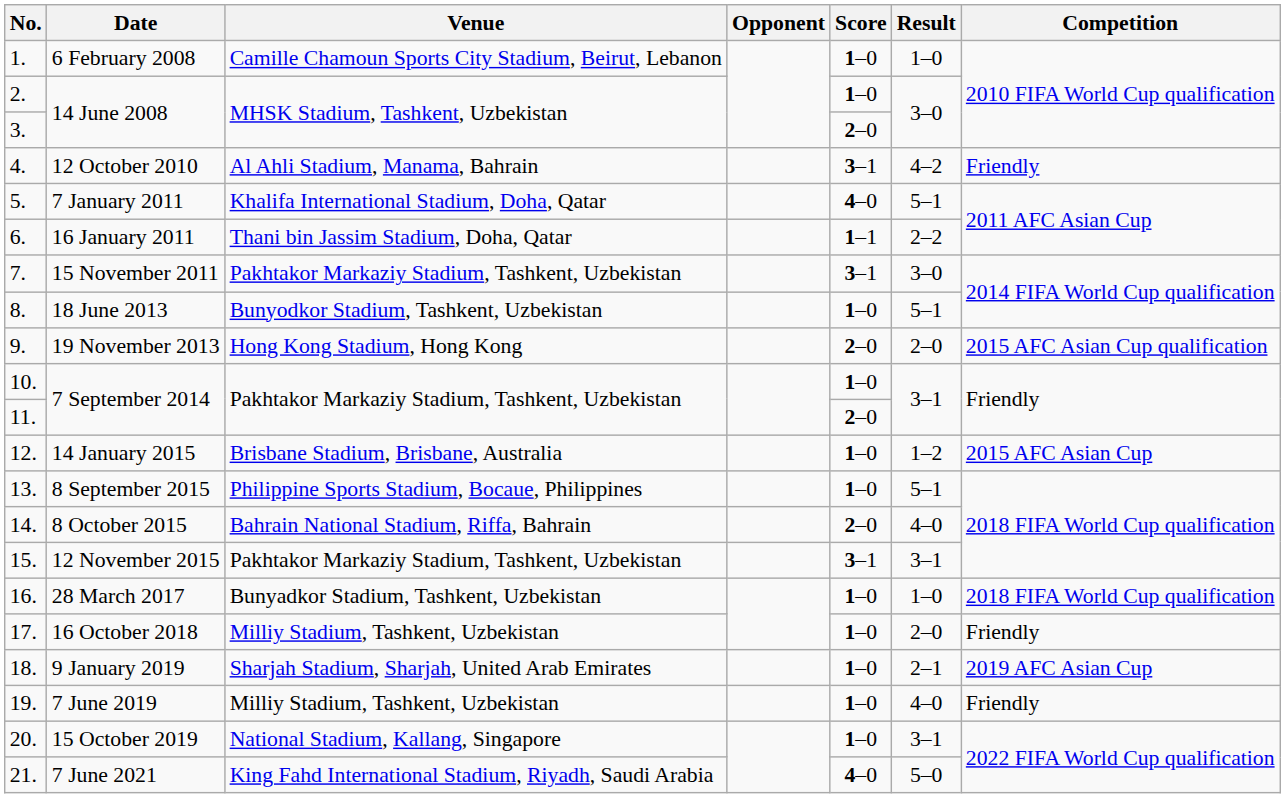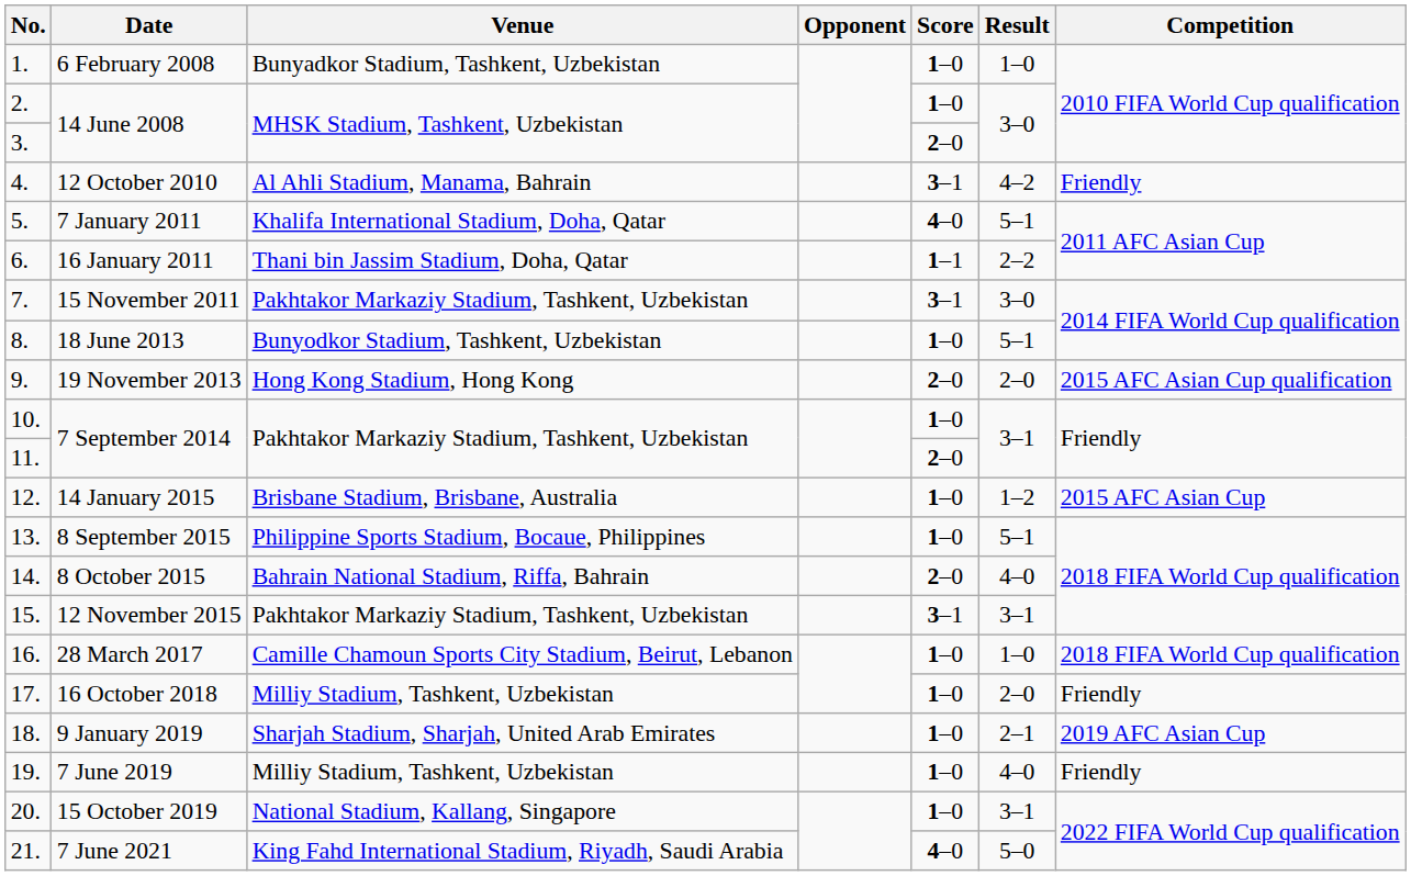 <table class="wikitable" style="font-size:95%;">
 <tr>
 <th>No.</th>
 <th>Date</th>
 <th>Venue</th>
 <th>Opponent</th>
 <th>Score</th>
 <th>Result</th>
 <th>Competition</th>
 </tr>
 <tr>
 <td>1.</td>
 <td>6 February 2008</td>
-<td><a href='#'>Camille Chamoun Sports City Stadium</a>, <a href='#'>Beirut</a>, Lebanon</td>
+<td>Bunyadkor Stadium, Tashkent, Uzbekistan</td>
 <td rowspan="3"></td>
 <td align=center><strong>1</strong>–0</td>
 <td align=center>1–0</td>
 <td rowspan=3><a href='#'>2010 FIFA World Cup qualification</a></td>
 </tr>
 <tr>
 <td>2.</td>
 <td rowspan="2">14 June 2008</td>
 <td rowspan="2"><a href='#'>MHSK Stadium</a>, <a href='#'>Tashkent</a>, Uzbekistan</td>
 <td align=center><strong>1</strong>–0</td>
 <td rowspan="2" align=center>3–0</td>
 </tr>
 <tr>
 <td>3.</td>
 <td align=center><strong>2</strong>–0</td>
 </tr>
 <tr>
 <td>4.</td>
 <td>12 October 2010</td>
 <td><a href='#'>Al Ahli Stadium</a>, <a href='#'>Manama</a>, Bahrain</td>
 <td></td>
 <td align=center><strong>3</strong>–1</td>
 <td align=center>4–2</td>
 <td><a href='#'>Friendly</a></td>
 </tr>
 <tr>
 <td>5.</td>
 <td>7 January 2011</td>
 <td><a href='#'>Khalifa International Stadium</a>, <a href='#'>Doha</a>, Qatar</td>
 <td></td>
 <td align=center><strong>4</strong>–0</td>
 <td align=center>5–1</td>
 <td rowspan=2><a href='#'>2011 AFC Asian Cup</a></td>
 </tr>
 <tr>
 <td>6.</td>
 <td>16 January 2011</td>
 <td><a href='#'>Thani bin Jassim Stadium</a>, Doha, Qatar</td>
 <td></td>
 <td align=center><strong>1</strong>–1</td>
 <td align=center>2–2</td>
 </tr>
 <tr>
 <td>7.</td>
 <td>15 November 2011</td>
 <td><a href='#'>Pakhtakor Markaziy Stadium</a>, Tashkent, Uzbekistan</td>
 <td></td>
 <td align=center><strong>3</strong>–1</td>
 <td align=center>3–0</td>
 <td rowspan=2><a href='#'>2014 FIFA World Cup qualification</a></td>
 </tr>
 <tr>
 <td>8.</td>
 <td>18 June 2013</td>
 <td><a href='#'>Bunyodkor Stadium</a>, Tashkent, Uzbekistan</td>
 <td></td>
 <td align=center><strong>1</strong>–0</td>
 <td align=center>5–1</td>
 </tr>
 <tr>
 <td>9.</td>
 <td>19 November 2013</td>
 <td><a href='#'>Hong Kong Stadium</a>, Hong Kong</td>
 <td></td>
 <td align=center><strong>2</strong>–0</td>
 <td align=center>2–0</td>
 <td><a href='#'>2015 AFC Asian Cup qualification</a></td>
 </tr>
 <tr>
 <td>10.</td>
 <td rowspan="2">7 September 2014</td>
 <td rowspan="2">Pakhtakor Markaziy Stadium, Tashkent, Uzbekistan</td>
 <td rowspan="2"></td>
 <td align=center><strong>1</strong>–0</td>
 <td rowspan="2" align=center>3–1</td>
 <td rowspan="2">Friendly</td>
 </tr>
 <tr>
 <td>11.</td>
 <td align=center><strong>2</strong>–0</td>
 </tr>
 <tr>
 <td>12.</td>
 <td>14 January 2015</td>
 <td><a href='#'>Brisbane Stadium</a>, <a href='#'>Brisbane</a>, Australia</td>
 <td></td>
 <td align=center><strong>1</strong>–0</td>
 <td align=center>1–2</td>
 <td><a href='#'>2015 AFC Asian Cup</a></td>
 </tr>
 <tr>
 <td>13.</td>
 <td>8 September 2015</td>
 <td><a href='#'>Philippine Sports Stadium</a>, <a href='#'>Bocaue</a>, Philippines</td>
 <td></td>
 <td align=center><strong>1</strong>–0</td>
 <td align=center>5–1</td>
 <td rowspan=3><a href='#'>2018 FIFA World Cup qualification</a></td>
 </tr>
 <tr>
 <td>14.</td>
 <td>8 October 2015</td>
 <td><a href='#'>Bahrain National Stadium</a>, <a href='#'>Riffa</a>, Bahrain</td>
 <td></td>
 <td align=center><strong>2</strong>–0</td>
 <td align=center>4–0</td>
 </tr>
 <tr>
 <td>15.</td>
 <td>12 November 2015</td>
 <td>Pakhtakor Markaziy Stadium, Tashkent, Uzbekistan</td>
 <td></td>
 <td align=center><strong>3</strong>–1</td>
 <td align=center>3–1</td>
 </tr>
 <tr>
 <td>16.</td>
 <td>28 March 2017</td>
-<td>Bunyadkor Stadium, Tashkent, Uzbekistan</td>
+<td><a href='#'>Camille Chamoun Sports City Stadium</a>, <a href='#'>Beirut</a>, Lebanon</td>
 <td rowspan="2"></td>
 <td align=center><strong>1</strong>–0</td>
 <td align=center>1–0</td>
 <td><a href='#'>2018 FIFA World Cup qualification</a></td>
 </tr>
 <tr>
 <td>17.</td>
 <td>16 October 2018</td>
 <td><a href='#'>Milliy Stadium</a>, Tashkent, Uzbekistan</td>
 <td align=center><strong>1</strong>–0</td>
 <td align=center>2–0</td>
 <td>Friendly</td>
 </tr>
 <tr>
 <td>18.</td>
 <td>9 January 2019</td>
 <td><a href='#'>Sharjah Stadium</a>, <a href='#'>Sharjah</a>, United Arab Emirates</td>
 <td></td>
 <td align=center><strong>1</strong>–0</td>
 <td align=center>2–1</td>
 <td><a href='#'>2019 AFC Asian Cup</a></td>
 </tr>
 <tr>
 <td>19.</td>
 <td>7 June 2019</td>
 <td>Milliy Stadium, Tashkent, Uzbekistan</td>
 <td></td>
 <td align=center><strong>1</strong>–0</td>
 <td align=center>4–0</td>
 <td>Friendly</td>
 </tr>
 <tr>
 <td>20.</td>
 <td>15 October 2019</td>
 <td><a href='#'>National Stadium</a>, <a href='#'>Kallang</a>, Singapore</td>
 <td rowspan=2></td>
 <td align=center><strong>1</strong>–0</td>
 <td align=center>3–1</td>
 <td rowspan=2><a href='#'>2022 FIFA World Cup qualification</a></td>
 </tr>
 <tr>
 <td>21.</td>
 <td>7 June 2021</td>
 <td><a href='#'>King Fahd International Stadium</a>, <a href='#'>Riyadh</a>, Saudi Arabia</td>
 <td align=center><strong>4</strong>–0</td>
 <td align=center>5–0</td>
 </tr>
 </table>
